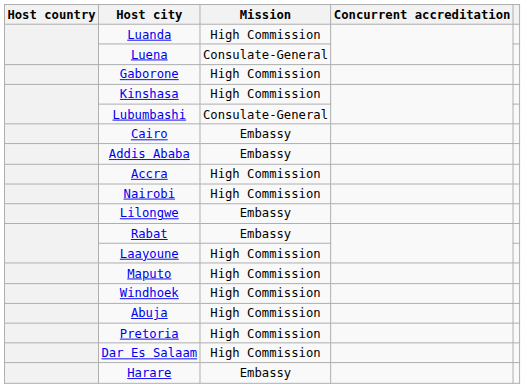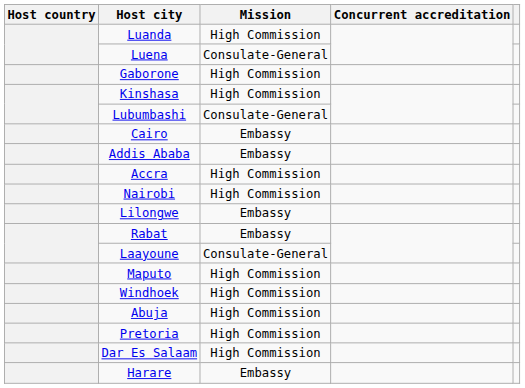 <table class="wikitable plainrowheaders" style="text-align:center;">
 <tr>
 <th scope="col">Host country</th>
 <th scope="col">Host city</th>
 <th scope="col">Mission</th>
 <th scope="col">Concurrent accreditation</th>
 <th scope="col"></th>
 </tr>
 <tr>
 <th scope="row" rowspan="2"></th>
 <td><a href='#'>Luanda</a></td>
 <td>High Commission</td>
 <td rowspan="2"></td>
 <td></td>
 </tr>
 <tr>
 <td><a href='#'>Luena</a></td>
 <td>Consulate-General</td>
 <td></td>
 </tr>
 <tr>
 <th scope="row"></th>
 <td><a href='#'>Gaborone</a></td>
 <td>High Commission</td>
 <td></td>
 <td></td>
 </tr>
 <tr>
 <th scope="row" rowspan="2"></th>
 <td><a href='#'>Kinshasa</a></td>
 <td>High Commission</td>
 <td rowspan="2"></td>
 <td></td>
 </tr>
 <tr>
 <td><a href='#'>Lubumbashi</a></td>
 <td>Consulate-General</td>
 <td></td>
 </tr>
 <tr>
 <th scope="row"></th>
 <td><a href='#'>Cairo</a></td>
 <td>Embassy</td>
 <td></td>
 <td></td>
 </tr>
 <tr>
 <th scope="row"></th>
 <td><a href='#'>Addis Ababa</a></td>
 <td>Embassy</td>
 <td></td>
 <td></td>
 </tr>
 <tr>
 <th scope="row"></th>
 <td><a href='#'>Accra</a></td>
 <td>High Commission</td>
 <td></td>
 <td></td>
 </tr>
 <tr>
 <th scope="row"></th>
 <td><a href='#'>Nairobi</a></td>
 <td>High Commission</td>
 <td></td>
 <td></td>
 </tr>
 <tr>
 <th scope="row"></th>
 <td><a href='#'>Lilongwe</a></td>
 <td>Embassy</td>
 <td></td>
 <td></td>
 </tr>
 <tr>
 <th scope="row" rowspan="2"></th>
 <td><a href='#'>Rabat</a></td>
 <td>Embassy</td>
 <td rowspan="2"></td>
 <td></td>
 </tr>
 <tr>
 <td><a href='#'>Laayoune</a></td>
-<td>High Commission</td>
+<td>Consulate-General</td>
 <td></td>
 </tr>
 <tr>
 <th scope="row"></th>
 <td><a href='#'>Maputo</a></td>
 <td>High Commission</td>
 <td></td>
 <td></td>
 </tr>
 <tr>
 <th scope="row"></th>
 <td><a href='#'>Windhoek</a></td>
 <td>High Commission</td>
 <td></td>
 <td></td>
 </tr>
 <tr>
 <th scope="row"></th>
 <td><a href='#'>Abuja</a></td>
 <td>High Commission</td>
 <td></td>
 <td></td>
 </tr>
 <tr>
 <th scope="row"></th>
 <td><a href='#'>Pretoria</a></td>
 <td>High Commission</td>
 <td></td>
 <td></td>
 </tr>
 <tr>
 <th scope="row"></th>
 <td><a href='#'>Dar Es Salaam</a></td>
 <td>High Commission</td>
 <td></td>
 <td></td>
 </tr>
 <tr>
 <th scope="row"></th>
 <td><a href='#'>Harare</a></td>
 <td>Embassy</td>
 <td></td>
 <td></td>
 </tr>
 </table>
